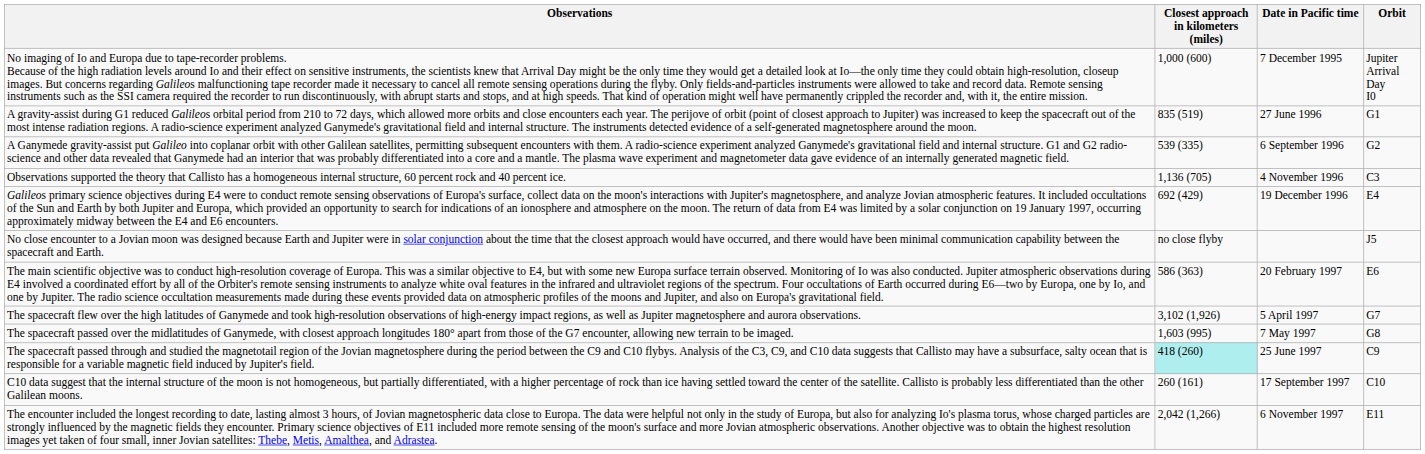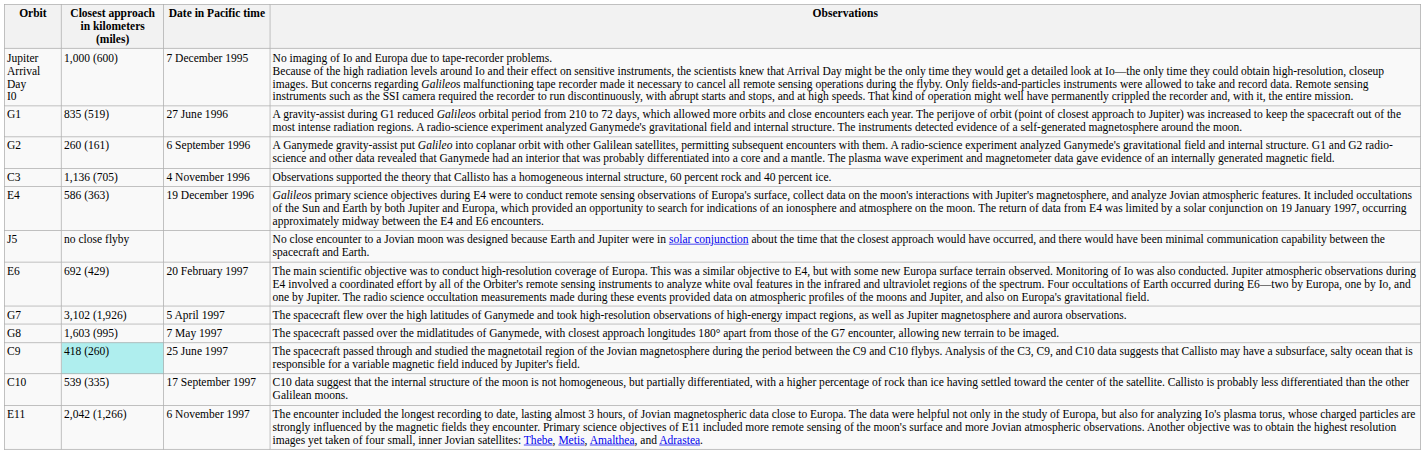 <table class='wikitable'>
 <tr valign='top'>
-<th>Observations </th>
+<th>Orbit</th>
 <th>Closest approach in kilometers (miles)</th>
 <th>Date in Pacific time</th>
-<th>Orbit</th>
+<th>Observations </th>
 </tr>
 <tr valign='top'>
-<td>No imaging of Io and Europa due to tape-recorder problems.<br>Because of the high radiation levels around Io and their effect on sensitive instruments, the scientists knew that Arrival Day might be the only time they would get a detailed look at Io—the only time they could obtain high-resolution, closeup images. But concerns regarding <em>Galileo</em>s malfunctioning tape recorder made it necessary to cancel all remote sensing operations during the flyby. Only fields-and-particles instruments were allowed to take and record data. Remote sensing instruments such as the SSI camera required the recorder to run discontinuously, with abrupt starts and stops, and at high speeds. That kind of operation might well have permanently crippled the recorder and, with it, the entire mission.</td>
+<td>Jupiter Arrival Day<br>I0</td>
 <td>1,000 (600)</td>
 <td width = "140px">7 December 1995</td>
-<td>Jupiter Arrival Day<br>I0</td>
+<td>No imaging of Io and Europa due to tape-recorder problems.<br>Because of the high radiation levels around Io and their effect on sensitive instruments, the scientists knew that Arrival Day might be the only time they would get a detailed look at Io—the only time they could obtain high-resolution, closeup images. But concerns regarding <em>Galileo</em>s malfunctioning tape recorder made it necessary to cancel all remote sensing operations during the flyby. Only fields-and-particles instruments were allowed to take and record data. Remote sensing instruments such as the SSI camera required the recorder to run discontinuously, with abrupt starts and stops, and at high speeds. That kind of operation might well have permanently crippled the recorder and, with it, the entire mission.</td>
 </tr>
 <tr valign='top'>
-<td>A gravity-assist during G1 reduced <em>Galileo</em>s orbital period from 210 to 72 days, which allowed more orbits and close encounters each year. The perijove of orbit (point of closest approach to Jupiter) was increased to keep the spacecraft out of the most intense radiation regions. A radio-science experiment analyzed Ganymede's gravitational field and internal structure. The instruments detected evidence of a self-generated magnetosphere around the moon.</td>
+<td>G1</td>
 <td>835 (519)</td>
 <td>27 June 1996</td>
-<td>G1</td>
+<td>A gravity-assist during G1 reduced <em>Galileo</em>s orbital period from 210 to 72 days, which allowed more orbits and close encounters each year. The perijove of orbit (point of closest approach to Jupiter) was increased to keep the spacecraft out of the most intense radiation regions. A radio-science experiment analyzed Ganymede's gravitational field and internal structure. The instruments detected evidence of a self-generated magnetosphere around the moon.</td>
 </tr>
 <tr valign='top'>
+<td>G2</td>
+<td>260 (161)</td>
+<td>6 September 1996</td>
 <td>A Ganymede gravity-assist put <em>Galileo</em> into coplanar orbit with other Galilean satellites, permitting subsequent encounters with them. A radio-science experiment analyzed Ganymede's gravitational field and internal structure. G1 and G2 radio-science and other data revealed that Ganymede had an interior that was probably differentiated into a core and a mantle. The plasma wave experiment and magnetometer data gave evidence of an internally generated magnetic field.</td>
-<td>539 (335)</td>
-<td>6 September 1996</td>
-<td>G2</td>
 </tr>
 <tr valign='top'>
-<td>Observations supported the theory that Callisto has a homogeneous internal structure, 60 percent rock and 40 percent ice.</td>
+<td>C3</td>
 <td>1,136 (705)</td>
 <td>4 November 1996</td>
-<td>C3</td>
+<td>Observations supported the theory that Callisto has a homogeneous internal structure, 60 percent rock and 40 percent ice.</td>
 </tr>
 <tr valign='top'>
+<td>E4</td>
+<td>586 (363)</td>
+<td>19 December 1996</td>
 <td><em>Galileo</em>s primary science objectives during E4 were to conduct remote sensing observations of Europa's surface, collect data on the moon's interactions with Jupiter's magnetosphere, and analyze Jovian atmospheric features. It included occultations of the Sun and Earth by both Jupiter and Europa, which provided an opportunity to search for indications of an ionosphere and atmosphere on the moon. The return of data from E4 was limited by a solar conjunction on 19 January 1997, occurring approximately midway between the E4 and E6 encounters.</td>
-<td>692 (429)</td>
-<td>19 December 1996</td>
-<td>E4</td>
 </tr>
 <tr valign='top'>
-<td>No close encounter to a Jovian moon was designed because Earth and Jupiter were in <a href='#'>solar conjunction</a> about the time that the closest approach would have occurred, and there would have been minimal communication capability between the spacecraft and Earth.</td>
+<td>J5</td>
 <td>no close flyby</td>
 <td></td>
-<td>J5</td>
+<td>No close encounter to a Jovian moon was designed because Earth and Jupiter were in <a href='#'>solar conjunction</a> about the time that the closest approach would have occurred, and there would have been minimal communication capability between the spacecraft and Earth.</td>
 </tr>
 <tr valign='top'>
+<td>E6</td>
+<td>692 (429)</td>
+<td>20 February 1997</td>
 <td>The main scientific objective was to conduct high-resolution coverage of Europa. This was a similar objective to E4, but with some new Europa surface terrain observed. Monitoring of Io was also conducted. Jupiter atmospheric observations during E4 involved a coordinated effort by all of the Orbiter's remote sensing instruments to analyze white oval features in the infrared and ultraviolet regions of the spectrum. Four occultations of Earth occurred during E6—two by Europa, one by Io, and one by Jupiter. The radio science occultation measurements made during these events provided data on atmospheric profiles of the moons and Jupiter, and also on Europa's gravitational field.</td>
-<td>586 (363)</td>
-<td>20 February 1997</td>
-<td>E6</td>
 </tr>
 <tr valign='top'>
-<td>The spacecraft flew over the high latitudes of Ganymede and took high-resolution observations of high-energy impact regions, as well as Jupiter magnetosphere and aurora observations.</td>
+<td>G7</td>
 <td>3,102 (1,926)</td>
 <td>5 April 1997</td>
-<td>G7</td>
+<td>The spacecraft flew over the high latitudes of Ganymede and took high-resolution observations of high-energy impact regions, as well as Jupiter magnetosphere and aurora observations.</td>
 </tr>
 <tr valign='top'>
-<td>The spacecraft passed over the midlatitudes of Ganymede, with closest approach longitudes 180° apart from those of the G7 encounter, allowing new terrain to be imaged.</td>
+<td>G8</td>
 <td>1,603 (995)</td>
 <td>7 May 1997</td>
-<td>G8</td>
+<td>The spacecraft passed over the midlatitudes of Ganymede, with closest approach longitudes 180° apart from those of the G7 encounter, allowing new terrain to be imaged.</td>
 </tr>
 <tr valign='top'>
-<td>The spacecraft passed through and studied the magnetotail region of the Jovian magnetosphere during the period between the C9 and C10 flybys. Analysis of the C3, C9, and C10 data suggests that Callisto may have a subsurface, salty ocean that is responsible for a variable magnetic field induced by Jupiter's field.</td>
+<td>C9</td>
 <td style="background: paleturquoise;">418 (260)</td>
 <td>25 June 1997</td>
-<td>C9</td>
+<td>The spacecraft passed through and studied the magnetotail region of the Jovian magnetosphere during the period between the C9 and C10 flybys. Analysis of the C3, C9, and C10 data suggests that Callisto may have a subsurface, salty ocean that is responsible for a variable magnetic field induced by Jupiter's field.</td>
 </tr>
 <tr valign='top'>
+<td>C10</td>
+<td>539 (335)</td>
+<td>17 September 1997</td>
 <td>C10 data suggest that the internal structure of the moon is not homogeneous, but partially differentiated, with a higher percentage of rock than ice having settled toward the center of the satellite. Callisto is probably less differentiated than the other Galilean moons.</td>
-<td>260 (161)</td>
-<td>17 September 1997</td>
-<td>C10</td>
 </tr>
 <tr valign='top'>
-<td>The encounter included the longest recording to date, lasting almost 3 hours, of Jovian magnetospheric data close to Europa. The data were helpful not only in the study of Europa, but also for analyzing Io's plasma torus, whose charged particles are strongly influenced by the magnetic fields they encounter. Primary science objectives of E11 included more remote sensing of the moon's surface and more Jovian atmospheric observations. Another objective was to obtain the highest resolution images yet taken of four small, inner Jovian satellites: <a href='#'>Thebe</a>, <a href='#'>Metis</a>, <a href='#'>Amalthea</a>, and <a href='#'>Adrastea</a>.</td>
+<td>E11</td>
 <td>2,042 (1,266)</td>
 <td>6 November 1997</td>
-<td>E11</td>
+<td>The encounter included the longest recording to date, lasting almost 3 hours, of Jovian magnetospheric data close to Europa. The data were helpful not only in the study of Europa, but also for analyzing Io's plasma torus, whose charged particles are strongly influenced by the magnetic fields they encounter. Primary science objectives of E11 included more remote sensing of the moon's surface and more Jovian atmospheric observations. Another objective was to obtain the highest resolution images yet taken of four small, inner Jovian satellites: <a href='#'>Thebe</a>, <a href='#'>Metis</a>, <a href='#'>Amalthea</a>, and <a href='#'>Adrastea</a>.</td>
 </tr>
 </table>
